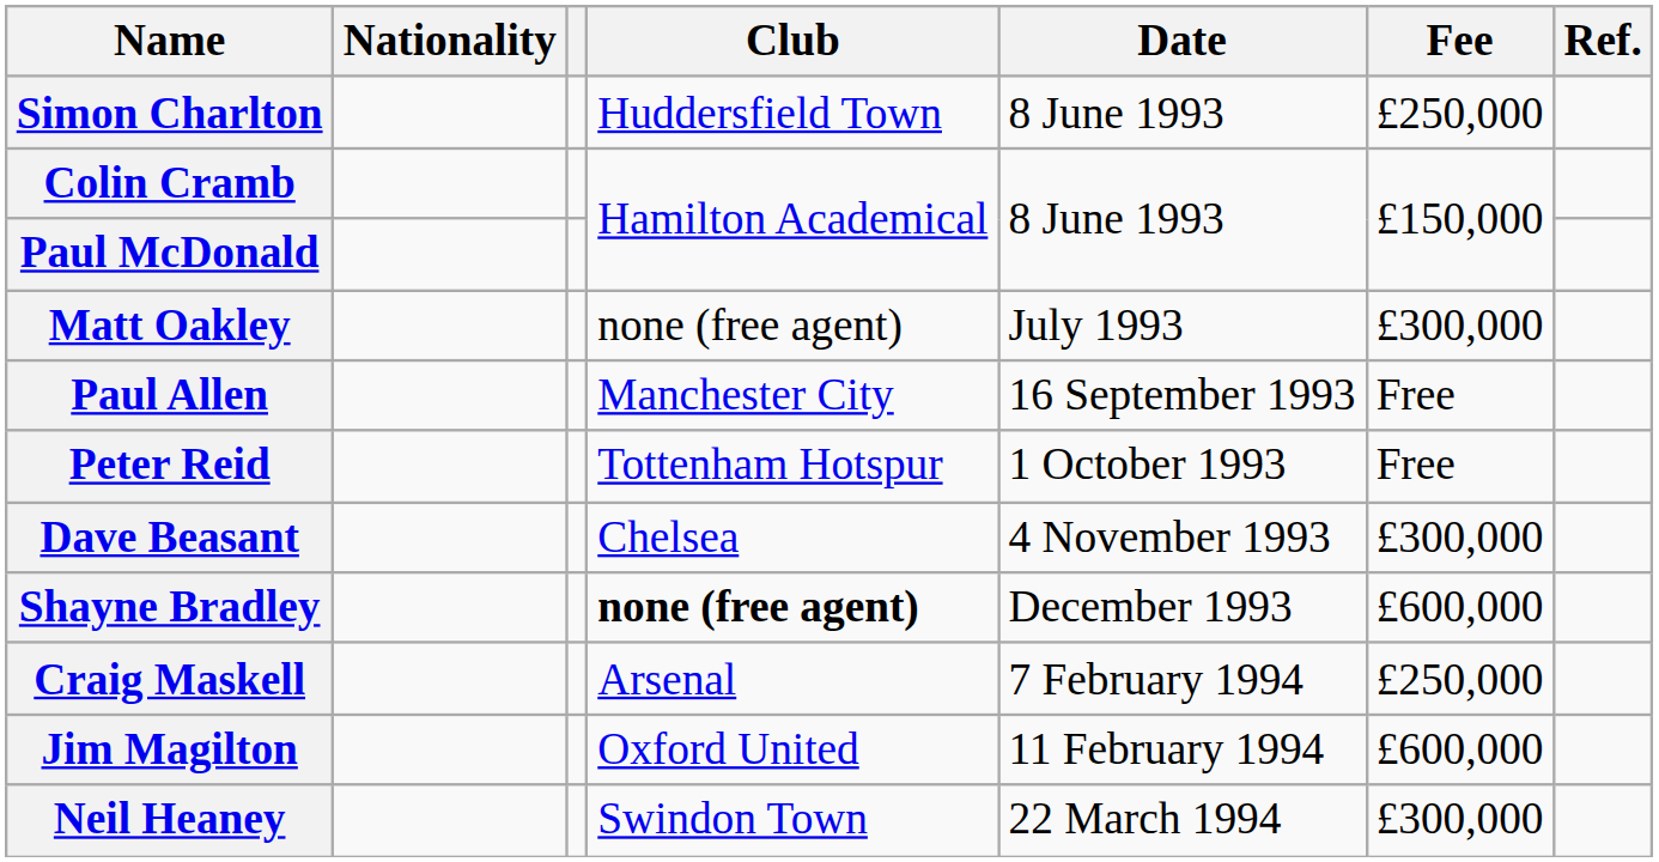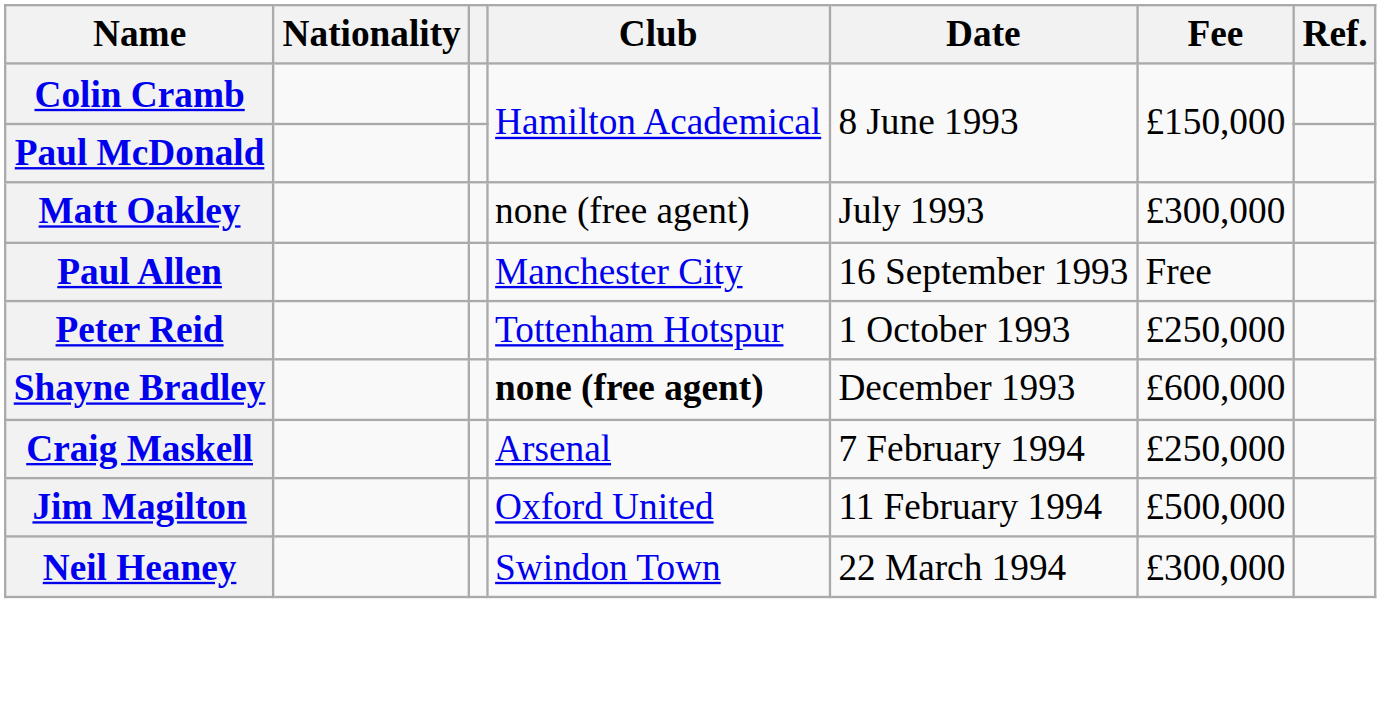 <table class="wikitable plainrowheaders">
 <tr>
 <th scope="col">Name</th>
 <th scope="col">Nationality</th>
 <th scope="col"></th>
 <th scope="col">Club</th>
 <th scope="col">Date</th>
 <th scope="col">Fee</th>
 <th scope="col">Ref.</th>
-</tr>
-<tr>
-<th scope="row"><a href='#'>Simon Charlton</a></th>
-<td></td>
-<td align="center"></td>
-<td> <a href='#'>Huddersfield Town</a></td>
-<td>8 June 1993</td>
-<td>£250,000</td>
-<td align="center"></td>
 </tr>
 <tr>
 <th scope="row"><a href='#'>Colin Cramb</a></th>
 <td></td>
 <td align="center"></td>
 <td rowspan="2"> <a href='#'>Hamilton Academical</a></td>
 <td rowspan="2">8 June 1993</td>
 <td rowspan="2">£150,000</td>
 <td align="center"></td>
 </tr>
 <tr>
 <th scope="row"><a href='#'>Paul McDonald</a></th>
 <td></td>
 <td align="center"></td>
 <td align="center"></td>
 </tr>
 <tr>
 <th scope="row"><a href='#'>Matt Oakley</a></th>
 <td></td>
 <td align="center"></td>
 <td>none (free agent)</td>
 <td>July 1993</td>
 <td>£300,000</td>
 <td align="center"></td>
 </tr>
 <tr>
 <th scope="row"><a href='#'>Paul Allen</a></th>
 <td></td>
 <td align="center"></td>
 <td> <a href='#'>Manchester City</a></td>
 <td>16 September 1993</td>
 <td>Free</td>
 <td align="center"></td>
 </tr>
 <tr>
 <th scope="row"><a href='#'>Peter Reid</a></th>
 <td></td>
 <td align="center"></td>
 <td> <a href='#'>Tottenham Hotspur</a></td>
 <td>1 October 1993</td>
-<td>Free</td>
-<td align="center"></td>
-</tr>
-<tr>
-<th scope="row"><a href='#'>Dave Beasant</a></th>
-<td></td>
-<td align="center"></td>
-<td> <a href='#'>Chelsea</a></td>
-<td>4 November 1993</td>
-<td>£300,000</td>
+<td>£250,000</td>
 <td align="center"></td>
 </tr>
 <tr>
 <th scope="row"><a href='#'>Shayne Bradley</a></th>
 <td></td>
 <td align="center"></td>
 <td><strong>none (free agent)</strong></td>
 <td>December 1993</td>
 <td>£600,000</td>
 <td align="center"></td>
 </tr>
 <tr>
 <th scope="row"><a href='#'>Craig Maskell</a></th>
 <td></td>
 <td align="center"></td>
 <td> <a href='#'>Arsenal</a></td>
 <td>7 February 1994</td>
 <td>£250,000</td>
 <td align="center"></td>
 </tr>
 <tr>
 <th scope="row"><a href='#'>Jim Magilton</a></th>
 <td></td>
 <td align="center"></td>
 <td> <a href='#'>Oxford United</a></td>
 <td>11 February 1994</td>
-<td>£600,000</td>
+<td>£500,000</td>
 <td align="center"></td>
 </tr>
 <tr>
 <th scope="row"><a href='#'>Neil Heaney</a></th>
 <td></td>
 <td align="center"></td>
 <td> <a href='#'>Swindon Town</a></td>
 <td>22 March 1994</td>
 <td>£300,000</td>
 <td align="center"></td>
 </tr>
 </table>
